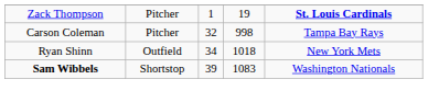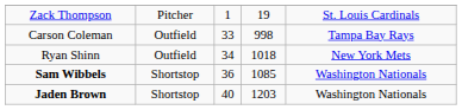 <table class="wikitable" width="65%">
 <tr align="center">
 </tr>
 <tr align="center" bgcolor="">
 <td><a href='#'>Zack Thompson</a></td>
 <td>Pitcher</td>
 <td>1</td>
 <td>19</td>
-<td><strong><a href='#'>St. Louis Cardinals</a></strong></td>
+<td><a href='#'>St. Louis Cardinals</a></td>
 </tr>
 <tr align="center" bgcolor="">
 <td>Carson Coleman</td>
-<td>Pitcher</td>
-<td>32</td>
+<td>Outfield</td>
+<td>33</td>
 <td>998</td>
 <td><a href='#'>Tampa Bay Rays</a></td>
 </tr>
 <tr align="center" bgcolor="">
 <td>Ryan Shinn</td>
 <td>Outfield</td>
 <td>34</td>
 <td>1018</td>
 <td><a href='#'>New York Mets</a></td>
 </tr>
 <tr align="center" bgcolor="">
 <td><strong>Sam Wibbels</strong></td>
 <td>Shortstop</td>
-<td>39</td>
-<td>1083</td>
+<td>36</td>
+<td>1085</td>
 <td><a href='#'>Washington Nationals</a></td>
 </tr>
+<tr align="center" bgcolor="">
+<td><strong>Jaden Brown</strong></td>
+<td>Shortstop</td>
+<td>40</td>
+<td>1203</td>
+<td>Washington Nationals</td>
+</tr>
 </table>
